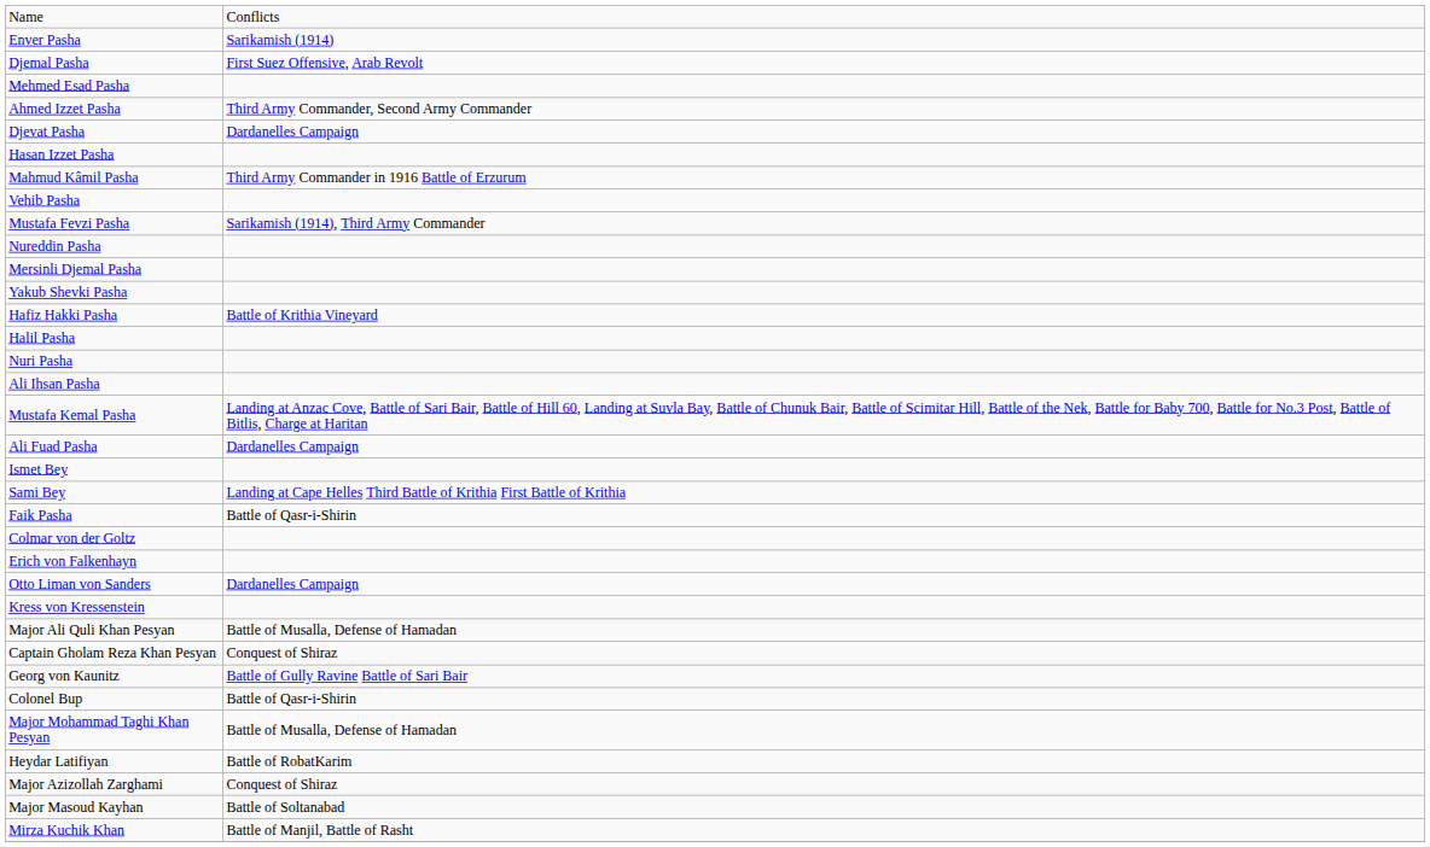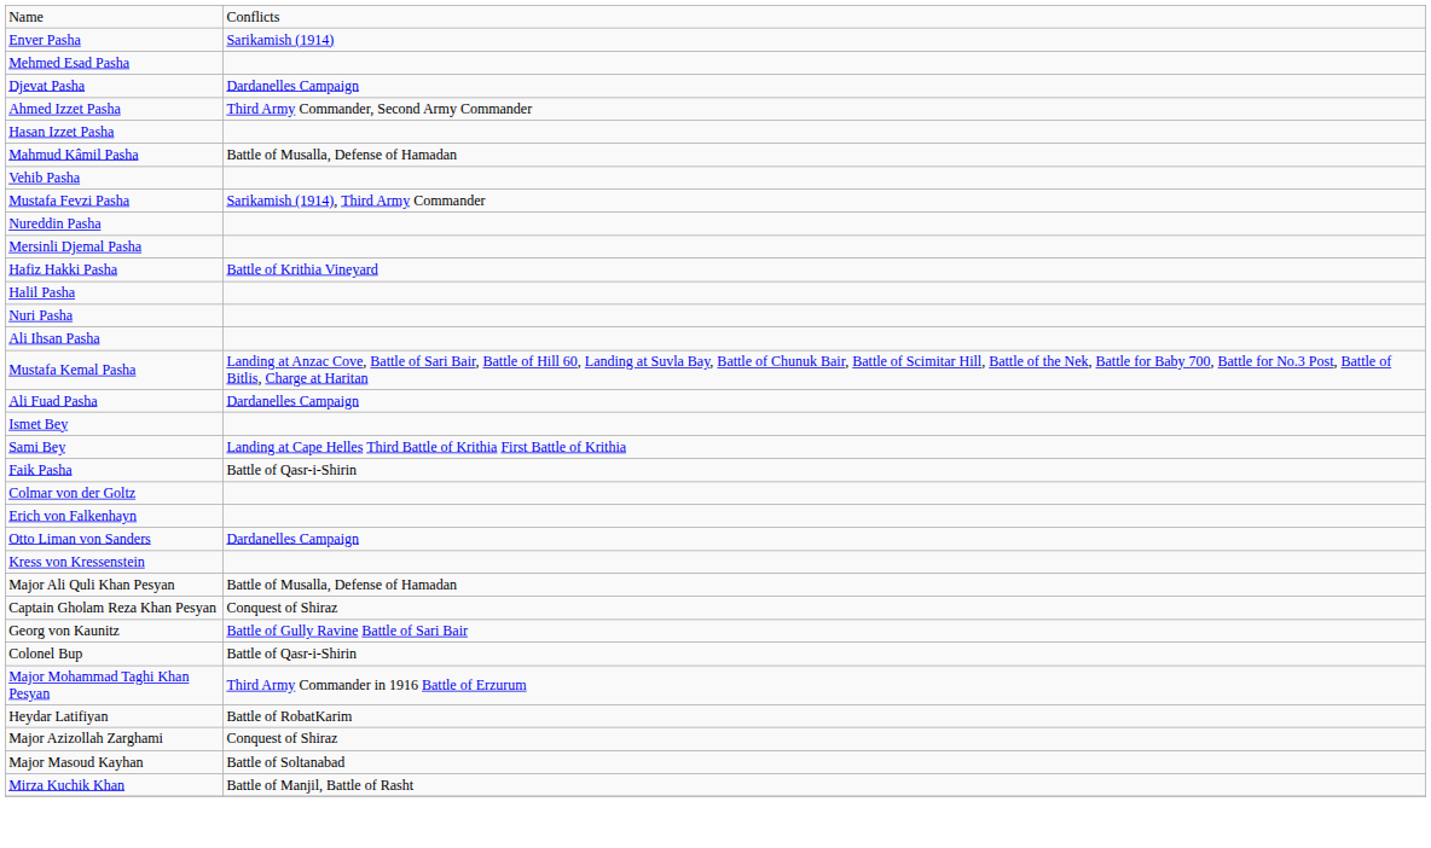 <table class="wikitable">
 <tr>
 <td>Name</td>
 <td>Conflicts</td>
 </tr>
 <tr>
 <td> <a href='#'>Enver Pasha</a></td>
 <td><a href='#'>Sarikamish (1914)</a></td>
 </tr>
 <tr>
-<td> <a href='#'>Djemal Pasha</a></td>
-<td><a href='#'>First Suez Offensive</a>, <a href='#'>Arab Revolt</a></td>
-</tr>
-<tr>
 <td> <a href='#'>Mehmed Esad Pasha</a></td>
 <td></td>
 </tr>
 <tr>
+<td> <a href='#'>Djevat Pasha</a></td>
+<td><a href='#'>Dardanelles Campaign</a></td>
+</tr>
+<tr>
 <td> <a href='#'>Ahmed Izzet Pasha</a></td>
 <td><a href='#'>Third Army</a> Commander, Second Army Commander</td>
-</tr>
-<tr>
-<td> <a href='#'>Djevat Pasha</a></td>
-<td><a href='#'>Dardanelles Campaign</a></td>
 </tr>
 <tr>
 <td> <a href='#'>Hasan Izzet Pasha</a></td>
 <td></td>
 </tr>
 <tr>
 <td> <a href='#'>Mahmud Kâmil Pasha</a></td>
-<td><a href='#'>Third Army</a> Commander in 1916 <a href='#'>Battle of Erzurum</a></td>
+<td>Battle of Musalla, Defense of Hamadan</td>
 </tr>
 <tr>
 <td> <a href='#'>Vehib Pasha</a></td>
 <td></td>
 </tr>
 <tr>
 <td> <a href='#'>Mustafa Fevzi Pasha</a></td>
 <td><a href='#'>Sarikamish (1914)</a>, <a href='#'>Third Army</a> Commander</td>
 </tr>
 <tr>
 <td> <a href='#'>Nureddin Pasha</a></td>
 <td></td>
 </tr>
 <tr>
 <td> <a href='#'>Mersinli Djemal Pasha</a></td>
-<td></td>
-</tr>
-<tr>
-<td> <a href='#'>Yakub Shevki Pasha</a></td>
 <td></td>
 </tr>
 <tr>
 <td> <a href='#'>Hafiz Hakki Pasha</a></td>
 <td><a href='#'>Battle of Krithia Vineyard</a></td>
 </tr>
 <tr>
 <td> <a href='#'>Halil Pasha</a></td>
 <td></td>
 </tr>
 <tr>
 <td> <a href='#'>Nuri Pasha</a></td>
 <td></td>
 </tr>
 <tr>
 <td> <a href='#'>Ali Ihsan Pasha</a></td>
 <td></td>
 </tr>
 <tr>
 <td> <a href='#'>Mustafa Kemal Pasha</a></td>
 <td><a href='#'>Landing at Anzac Cove</a>, <a href='#'>Battle of Sari Bair</a>, <a href='#'>Battle of Hill 60</a>, <a href='#'>Landing at Suvla Bay</a>, <a href='#'>Battle of Chunuk Bair</a>, <a href='#'>Battle of Scimitar Hill</a>, <a href='#'>Battle of the Nek</a>, <a href='#'>Battle for Baby 700</a>, <a href='#'>Battle for No.3 Post</a>, <a href='#'>Battle of Bitlis</a>, <a href='#'>Charge at Haritan</a></td>
 </tr>
 <tr>
 <td> <a href='#'>Ali Fuad Pasha</a></td>
 <td><a href='#'>Dardanelles Campaign</a></td>
 </tr>
 <tr>
 <td> <a href='#'>Ismet Bey</a></td>
 <td></td>
 </tr>
 <tr>
 <td> <a href='#'>Sami Bey</a></td>
 <td><a href='#'>Landing at Cape Helles</a> <a href='#'>Third Battle of Krithia</a> <a href='#'>First Battle of Krithia</a></td>
 </tr>
 <tr>
 <td> <a href='#'>Faik Pasha</a></td>
 <td>Battle of Qasr-i-Shirin</td>
 </tr>
 <tr>
 <td> <a href='#'>Colmar von der Goltz</a></td>
 <td></td>
 </tr>
 <tr>
 <td> <a href='#'>Erich von Falkenhayn</a></td>
 <td></td>
 </tr>
 <tr>
 <td> <a href='#'>Otto Liman von Sanders</a></td>
 <td><a href='#'>Dardanelles Campaign</a></td>
 </tr>
 <tr>
 <td> <a href='#'>Kress von Kressenstein</a></td>
 <td></td>
 </tr>
 <tr>
 <td> Major Ali Quli Khan Pesyan</td>
 <td>Battle of Musalla, Defense of Hamadan</td>
 </tr>
 <tr>
 <td> Captain Gholam Reza Khan Pesyan</td>
 <td>Conquest of Shiraz</td>
 </tr>
 <tr>
 <td> Georg von Kaunitz</td>
 <td><a href='#'>Battle of Gully Ravine</a> <a href='#'>Battle of Sari Bair</a></td>
 </tr>
 <tr>
 <td> Colonel Bup</td>
 <td>Battle of Qasr-i-Shirin</td>
 </tr>
 <tr>
 <td> <a href='#'>Major Mohammad Taghi Khan Pesyan</a></td>
-<td>Battle of Musalla, Defense of Hamadan</td>
+<td><a href='#'>Third Army</a> Commander in 1916 <a href='#'>Battle of Erzurum</a></td>
 </tr>
 <tr>
 <td> Heydar Latifiyan</td>
 <td>Battle of RobatKarim</td>
 </tr>
 <tr>
 <td> Major Azizollah Zarghami</td>
 <td>Conquest of Shiraz</td>
 </tr>
 <tr>
 <td> Major Masoud Kayhan</td>
 <td>Battle of Soltanabad</td>
 </tr>
 <tr>
 <td> <a href='#'>Mirza Kuchik Khan</a></td>
 <td>Battle of Manjil, Battle of Rasht</td>
 </tr>
 <tr>
 </tr>
 </table>
